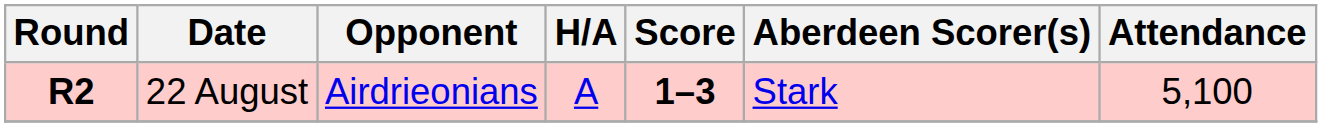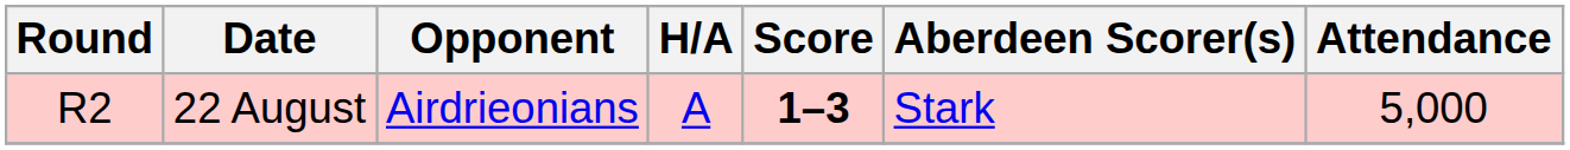 <table class="wikitable" style="text-align:center">
 <tr>
 <th>Round</th>
 <th>Date</th>
 <th>Opponent</th>
 <th>H/A</th>
 <th>Score</th>
 <th>Aberdeen Scorer(s)</th>
 <th>Attendance</th>
 </tr>
 <tr bgcolor=#FFCCCC>
-<td><strong>R2</strong></td>
+<td>R2</td>
 <td align=left>22 August</td>
 <td align=left><a href='#'>Airdrieonians</a></td>
 <td><a href='#'>A</a></td>
 <td><strong>1–3</strong></td>
 <td align=left><a href='#'>Stark</a></td>
-<td>5,100</td>
+<td>5,000</td>
 </tr>
 <tr>
 </tr>
 </table>
